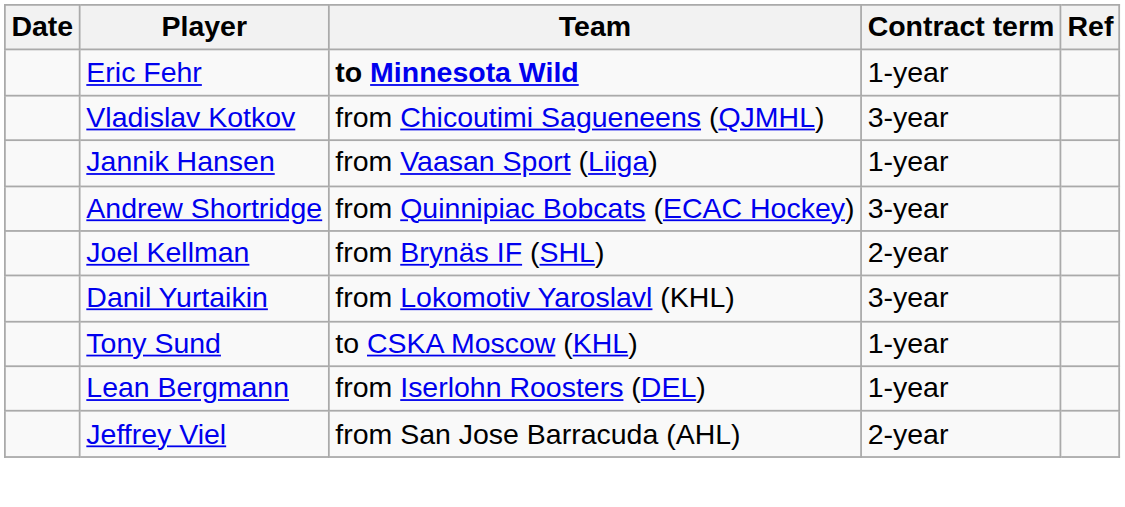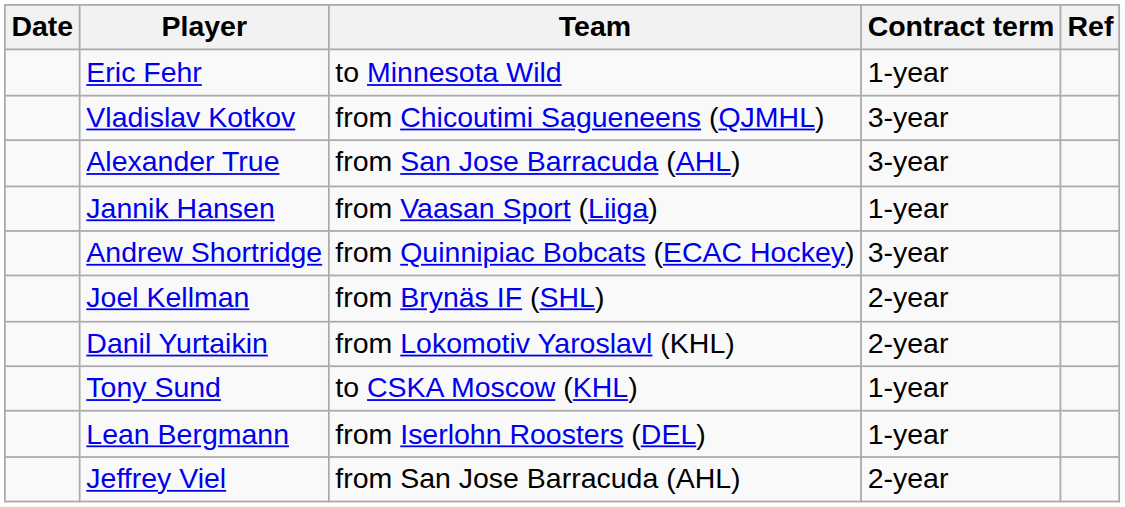 <table class="wikitable">
 <tr>
 <th>Date</th>
 <th>Player</th>
 <th>Team</th>
 <th>Contract term</th>
 <th>Ref</th>
 </tr>
 <tr>
 <td></td>
 <td><a href='#'>Eric Fehr</a></td>
-<td><strong>to <a href='#'>Minnesota Wild</a></strong></td>
+<td>to <a href='#'>Minnesota Wild</a></td>
 <td>1-year</td>
 <td></td>
 </tr>
 <tr>
 <td></td>
 <td><a href='#'>Vladislav Kotkov</a></td>
 <td>from <a href='#'>Chicoutimi Sagueneens</a> (<a href='#'>QJMHL</a>)</td>
+<td>3-year</td>
+<td></td>
+</tr>
+<tr>
+<td></td>
+<td><a href='#'>Alexander True</a></td>
+<td>from <a href='#'>San Jose Barracuda</a> (<a href='#'>AHL</a>)</td>
 <td>3-year</td>
 <td></td>
 </tr>
 <tr>
 <td></td>
 <td><a href='#'>Jannik Hansen</a></td>
 <td>from <a href='#'>Vaasan Sport</a> (<a href='#'>Liiga</a>)</td>
 <td>1-year</td>
 <td></td>
 </tr>
 <tr>
 <td></td>
 <td><a href='#'>Andrew Shortridge</a></td>
 <td>from <a href='#'>Quinnipiac Bobcats</a> (<a href='#'>ECAC Hockey</a>)</td>
 <td>3-year</td>
 <td></td>
 </tr>
 <tr>
 <td></td>
 <td><a href='#'>Joel Kellman</a></td>
 <td>from <a href='#'>Brynäs IF</a> (<a href='#'>SHL</a>)</td>
 <td>2-year</td>
 <td></td>
 </tr>
 <tr>
 <td></td>
 <td><a href='#'>Danil Yurtaikin</a></td>
 <td>from <a href='#'>Lokomotiv Yaroslavl</a> (KHL)</td>
-<td>3-year</td>
+<td>2-year</td>
 <td></td>
 </tr>
 <tr>
 <td></td>
 <td><a href='#'>Tony Sund</a></td>
 <td>to <a href='#'>CSKA Moscow</a> (<a href='#'>KHL</a>)</td>
 <td>1-year</td>
 <td></td>
 </tr>
 <tr>
 <td></td>
 <td><a href='#'>Lean Bergmann</a></td>
 <td>from <a href='#'>Iserlohn Roosters</a> (<a href='#'>DEL</a>)</td>
 <td>1-year</td>
 <td></td>
 </tr>
 <tr>
 <td></td>
 <td><a href='#'>Jeffrey Viel</a></td>
 <td>from San Jose Barracuda (AHL)</td>
 <td>2-year</td>
 <td></td>
 </tr>
 </table>
